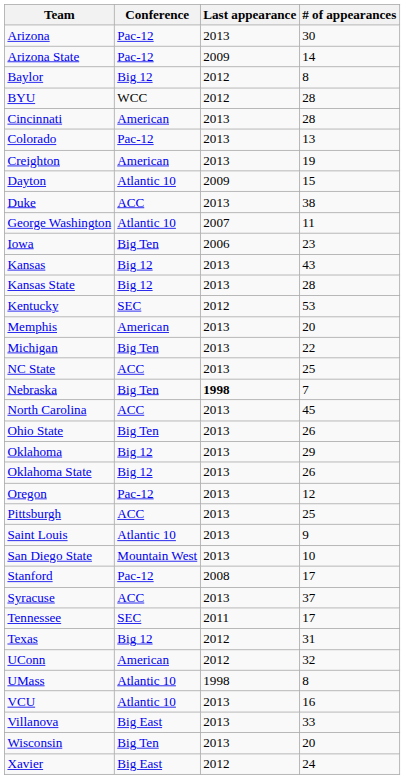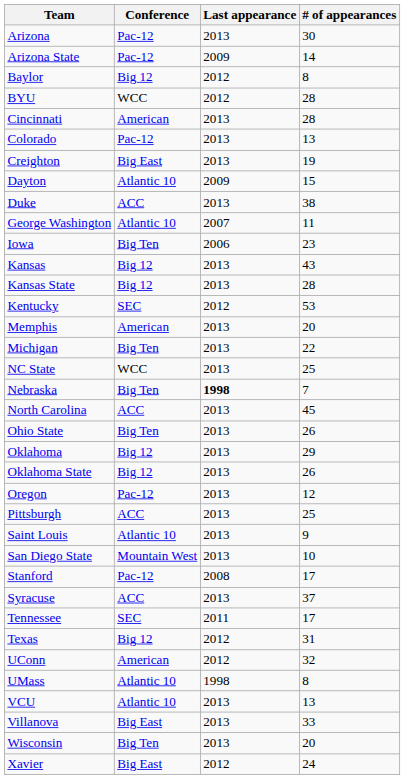 <table class="wikitable sortable">
 <tr>
 <th>Team</th>
 <th>Conference</th>
 <th>Last appearance</th>
 <th># of appearances</th>
 </tr>
 <tr>
 <td><a href='#'>Arizona</a></td>
 <td align="left"><a href='#'>Pac-12</a></td>
 <td>2013</td>
 <td>30</td>
 </tr>
 <tr>
 <td><a href='#'>Arizona State</a></td>
 <td align="left"><a href='#'>Pac-12</a></td>
 <td>2009</td>
 <td>14</td>
 </tr>
 <tr>
 <td><a href='#'>Baylor</a></td>
 <td align="left"><a href='#'>Big 12</a></td>
 <td>2012</td>
 <td>8</td>
 </tr>
 <tr>
 <td><a href='#'>BYU</a></td>
 <td>WCC</td>
 <td>2012</td>
 <td>28</td>
 </tr>
 <tr>
 <td><a href='#'>Cincinnati</a></td>
 <td align="left"><a href='#'>American</a></td>
 <td>2013</td>
 <td>28</td>
 </tr>
 <tr>
 <td><a href='#'>Colorado</a></td>
 <td align="left"><a href='#'>Pac-12</a></td>
 <td>2013</td>
 <td>13</td>
 </tr>
 <tr>
 <td><a href='#'>Creighton</a></td>
-<td align="left"><a href='#'>American</a></td>
+<td align="left"><a href='#'>Big East</a></td>
 <td>2013</td>
 <td>19</td>
 </tr>
 <tr>
 <td><a href='#'>Dayton</a></td>
 <td align="left"><a href='#'>Atlantic 10</a></td>
 <td>2009</td>
 <td>15</td>
 </tr>
 <tr>
 <td><a href='#'>Duke</a></td>
 <td align="left"><a href='#'>ACC</a></td>
 <td>2013</td>
 <td>38</td>
 </tr>
 <tr>
 <td><a href='#'>George Washington</a></td>
 <td align="left"><a href='#'>Atlantic 10</a></td>
 <td>2007</td>
 <td>11</td>
 </tr>
 <tr>
 <td><a href='#'>Iowa</a></td>
 <td align="left"><a href='#'>Big Ten</a></td>
 <td>2006</td>
 <td>23</td>
 </tr>
 <tr>
 <td><a href='#'>Kansas</a></td>
 <td align="left"><a href='#'>Big 12</a></td>
 <td>2013</td>
 <td>43</td>
 </tr>
 <tr>
 <td><a href='#'>Kansas State</a></td>
 <td align="left"><a href='#'>Big 12</a></td>
 <td>2013</td>
 <td>28</td>
 </tr>
 <tr>
 <td><a href='#'>Kentucky</a></td>
 <td align="left"><a href='#'>SEC</a></td>
 <td>2012</td>
 <td>53</td>
 </tr>
 <tr>
 <td><a href='#'>Memphis</a></td>
 <td align="left"><a href='#'>American</a></td>
 <td>2013</td>
 <td>20</td>
 </tr>
 <tr>
 <td><a href='#'>Michigan</a></td>
 <td align="left"><a href='#'>Big Ten</a></td>
 <td>2013</td>
 <td>22</td>
 </tr>
 <tr>
 <td><a href='#'>NC State</a></td>
-<td align="left"><a href='#'>ACC</a></td>
+<td>WCC</td>
 <td>2013</td>
 <td>25</td>
 </tr>
 <tr>
 <td><a href='#'>Nebraska</a></td>
 <td align="left"><a href='#'>Big Ten</a></td>
 <td><strong>1998</strong></td>
 <td>7</td>
 </tr>
 <tr>
 <td><a href='#'>North Carolina</a></td>
 <td align="left"><a href='#'>ACC</a></td>
 <td>2013</td>
 <td>45</td>
 </tr>
 <tr>
 <td><a href='#'>Ohio State</a></td>
 <td align="left"><a href='#'>Big Ten</a></td>
 <td>2013</td>
 <td>26</td>
 </tr>
 <tr>
 <td><a href='#'>Oklahoma</a></td>
 <td align="left"><a href='#'>Big 12</a></td>
 <td>2013</td>
 <td>29</td>
 </tr>
 <tr>
 <td><a href='#'>Oklahoma State</a></td>
 <td align="left"><a href='#'>Big 12</a></td>
 <td>2013</td>
 <td>26</td>
 </tr>
 <tr>
 <td><a href='#'>Oregon</a></td>
 <td align="left"><a href='#'>Pac-12</a></td>
 <td>2013</td>
 <td>12</td>
 </tr>
 <tr>
 <td><a href='#'>Pittsburgh</a></td>
 <td align="left"><a href='#'>ACC</a></td>
 <td>2013</td>
 <td>25</td>
 </tr>
 <tr>
 <td><a href='#'>Saint Louis</a></td>
 <td align="left"><a href='#'>Atlantic 10</a></td>
 <td>2013</td>
 <td>9</td>
 </tr>
 <tr>
 <td><a href='#'>San Diego State</a></td>
 <td align="left"><a href='#'>Mountain West</a></td>
 <td>2013</td>
 <td>10</td>
 </tr>
 <tr>
 <td><a href='#'>Stanford</a></td>
 <td align="left"><a href='#'>Pac-12</a></td>
 <td>2008</td>
 <td>17</td>
 </tr>
 <tr>
 <td><a href='#'>Syracuse</a></td>
 <td align="left"><a href='#'>ACC</a></td>
 <td>2013</td>
 <td>37</td>
 </tr>
 <tr>
 <td><a href='#'>Tennessee</a></td>
 <td align="left"><a href='#'>SEC</a></td>
 <td>2011</td>
 <td>17</td>
 </tr>
 <tr>
 <td><a href='#'>Texas</a></td>
 <td align="left"><a href='#'>Big 12</a></td>
 <td>2012</td>
 <td>31</td>
 </tr>
 <tr>
 <td><a href='#'>UConn</a></td>
 <td align="left"><a href='#'>American</a></td>
 <td>2012</td>
 <td>32</td>
 </tr>
 <tr>
 <td><a href='#'>UMass</a></td>
 <td align="left"><a href='#'>Atlantic 10</a></td>
 <td>1998</td>
 <td>8</td>
 </tr>
 <tr>
 <td><a href='#'>VCU</a></td>
 <td align="left"><a href='#'>Atlantic 10</a></td>
 <td>2013</td>
-<td>16</td>
+<td>13</td>
 </tr>
 <tr>
 <td><a href='#'>Villanova</a></td>
 <td align="left"><a href='#'>Big East</a></td>
 <td>2013</td>
 <td>33</td>
 </tr>
 <tr>
 <td><a href='#'>Wisconsin</a></td>
 <td align="left"><a href='#'>Big Ten</a></td>
 <td>2013</td>
 <td>20</td>
 </tr>
 <tr>
 <td><a href='#'>Xavier</a></td>
 <td align="left"><a href='#'>Big East</a></td>
 <td>2012</td>
 <td>24</td>
 </tr>
 </table>
